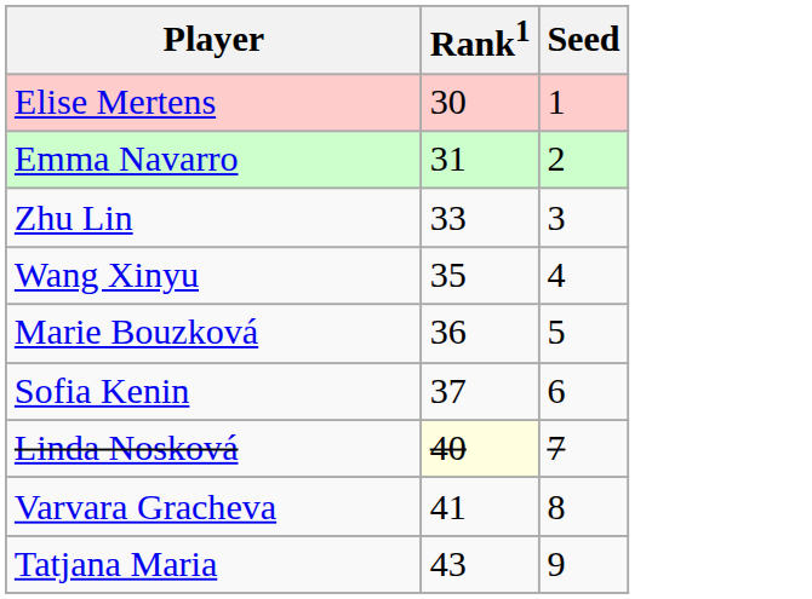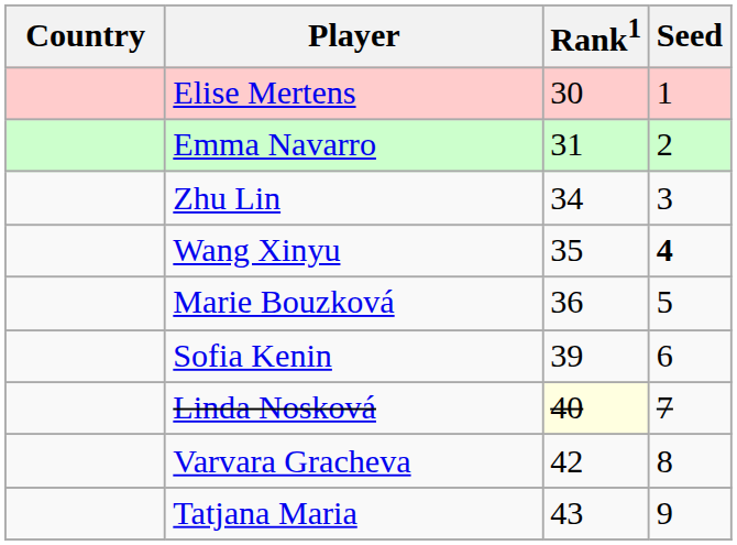 <table class="sortable wikitable">
 <tr>
+<th width="70">Country</th>
 <th width="175">Player</th>
 <th>Rank<sup>1</sup></th>
 <th>Seed</th>
 </tr>
 <tr style="background:#fcc;">
+<td></td>
 <td><a href='#'>Elise Mertens</a></td>
 <td>30</td>
 <td>1</td>
 </tr>
 <tr style="background:#cfc;">
+<td></td>
 <td><a href='#'>Emma Navarro</a></td>
 <td>31</td>
 <td>2</td>
 </tr>
 <tr>
+<td></td>
 <td><a href='#'>Zhu Lin</a></td>
-<td>33</td>
+<td>34</td>
 <td>3</td>
 </tr>
 <tr>
+<td></td>
 <td><a href='#'>Wang Xinyu</a></td>
 <td>35</td>
-<td>4</td>
+<td><strong>4</strong></td>
 </tr>
 <tr>
+<td></td>
 <td><a href='#'>Marie Bouzková</a></td>
 <td>36</td>
 <td>5</td>
 </tr>
 <tr>
+<td></td>
 <td><a href='#'>Sofia Kenin</a></td>
-<td>37</td>
+<td>39</td>
 <td>6</td>
 </tr>
 <tr>
+<td><s></s></td>
 <td><s><a href='#'>Linda Nosková</a></s></td>
 <td style="background: lightyellow;"><s>40</s></td>
 <td><s>7</s></td>
 </tr>
 <tr>
+<td></td>
 <td><a href='#'>Varvara Gracheva</a></td>
-<td>41</td>
+<td>42</td>
 <td>8</td>
 </tr>
 <tr>
+<td></td>
 <td><a href='#'>Tatjana Maria</a></td>
 <td>43</td>
 <td>9</td>
 </tr>
 </table>
